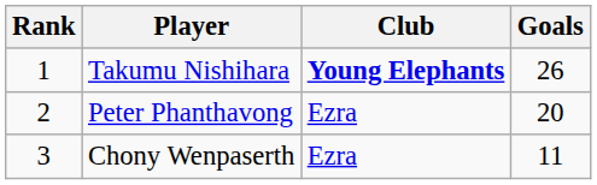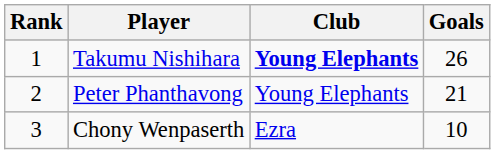 <table class="wikitable" style="text-align:center">
 <tr>
 <th>Rank</th>
 <th>Player</th>
 <th>Club</th>
 <th>Goals</th>
 </tr>
 <tr>
 <td>1</td>
 <td align="left"> <a href='#'>Takumu Nishihara</a></td>
 <td align="left"><strong><a href='#'>Young Elephants</a></strong></td>
 <td>26</td>
 </tr>
 <tr>
 <td>2</td>
 <td align="left"> <a href='#'>Peter Phanthavong</a></td>
-<td align="left"><a href='#'>Ezra</a></td>
-<td rowspan="">20</td>
+<td align="left"><a href='#'>Young Elephants</a></td>
+<td rowspan="">21</td>
 </tr>
 <tr>
 <td>3</td>
 <td align="left"> Chony Wenpaserth</td>
 <td align="left"><a href='#'>Ezra</a></td>
-<td rowspan="">11</td>
+<td rowspan="">10</td>
 </tr>
 </table>
